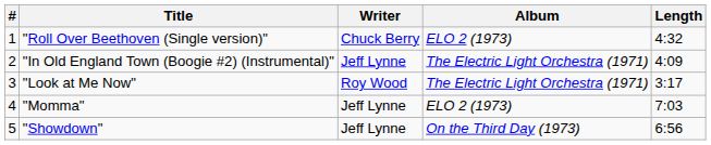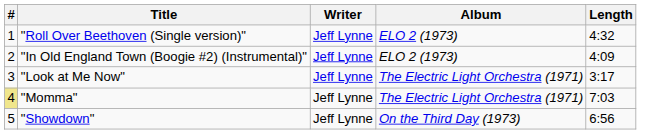 <table class="wikitable sortable">
 <tr>
 <th>#</th>
 <th>Title</th>
 <th>Writer</th>
 <th>Album</th>
 <th>Length</th>
 </tr>
 <tr>
 <td>1</td>
 <td>"<a href='#'>Roll Over Beethoven</a> (Single version)"</td>
-<td><a href='#'>Chuck Berry</a></td>
+<td><a href='#'>Jeff Lynne</a></td>
 <td><em><a href='#'>ELO 2</a> (1973)</em></td>
 <td>4:32</td>
 </tr>
 <tr>
 <td>2</td>
 <td>"In Old England Town (Boogie #2) (Instrumental)"</td>
 <td><a href='#'>Jeff Lynne</a></td>
-<td><em><a href='#'>The Electric Light Orchestra</a> (1971)</em></td>
+<td><em>ELO 2 (1973)</em></td>
 <td>4:09</td>
 </tr>
 <tr>
 <td>3</td>
 <td>"Look at Me Now"</td>
-<td><a href='#'>Roy Wood</a></td>
+<td><a href='#'>Jeff Lynne</a></td>
 <td><em><a href='#'>The Electric Light Orchestra</a> (1971)</em></td>
 <td>3:17</td>
 </tr>
 <tr>
-<td>4</td>
+<td style="background: khaki;">4</td>
 <td>"Momma"</td>
 <td>Jeff Lynne</td>
-<td><em>ELO 2 (1973)</em></td>
+<td><em><a href='#'>The Electric Light Orchestra</a> (1971)</em></td>
 <td>7:03</td>
 </tr>
 <tr>
 <td>5</td>
 <td>"<a href='#'>Showdown</a>"</td>
 <td>Jeff Lynne</td>
 <td><em><a href='#'>On the Third Day</a> (1973)</em></td>
 <td>6:56</td>
 </tr>
 </table>
